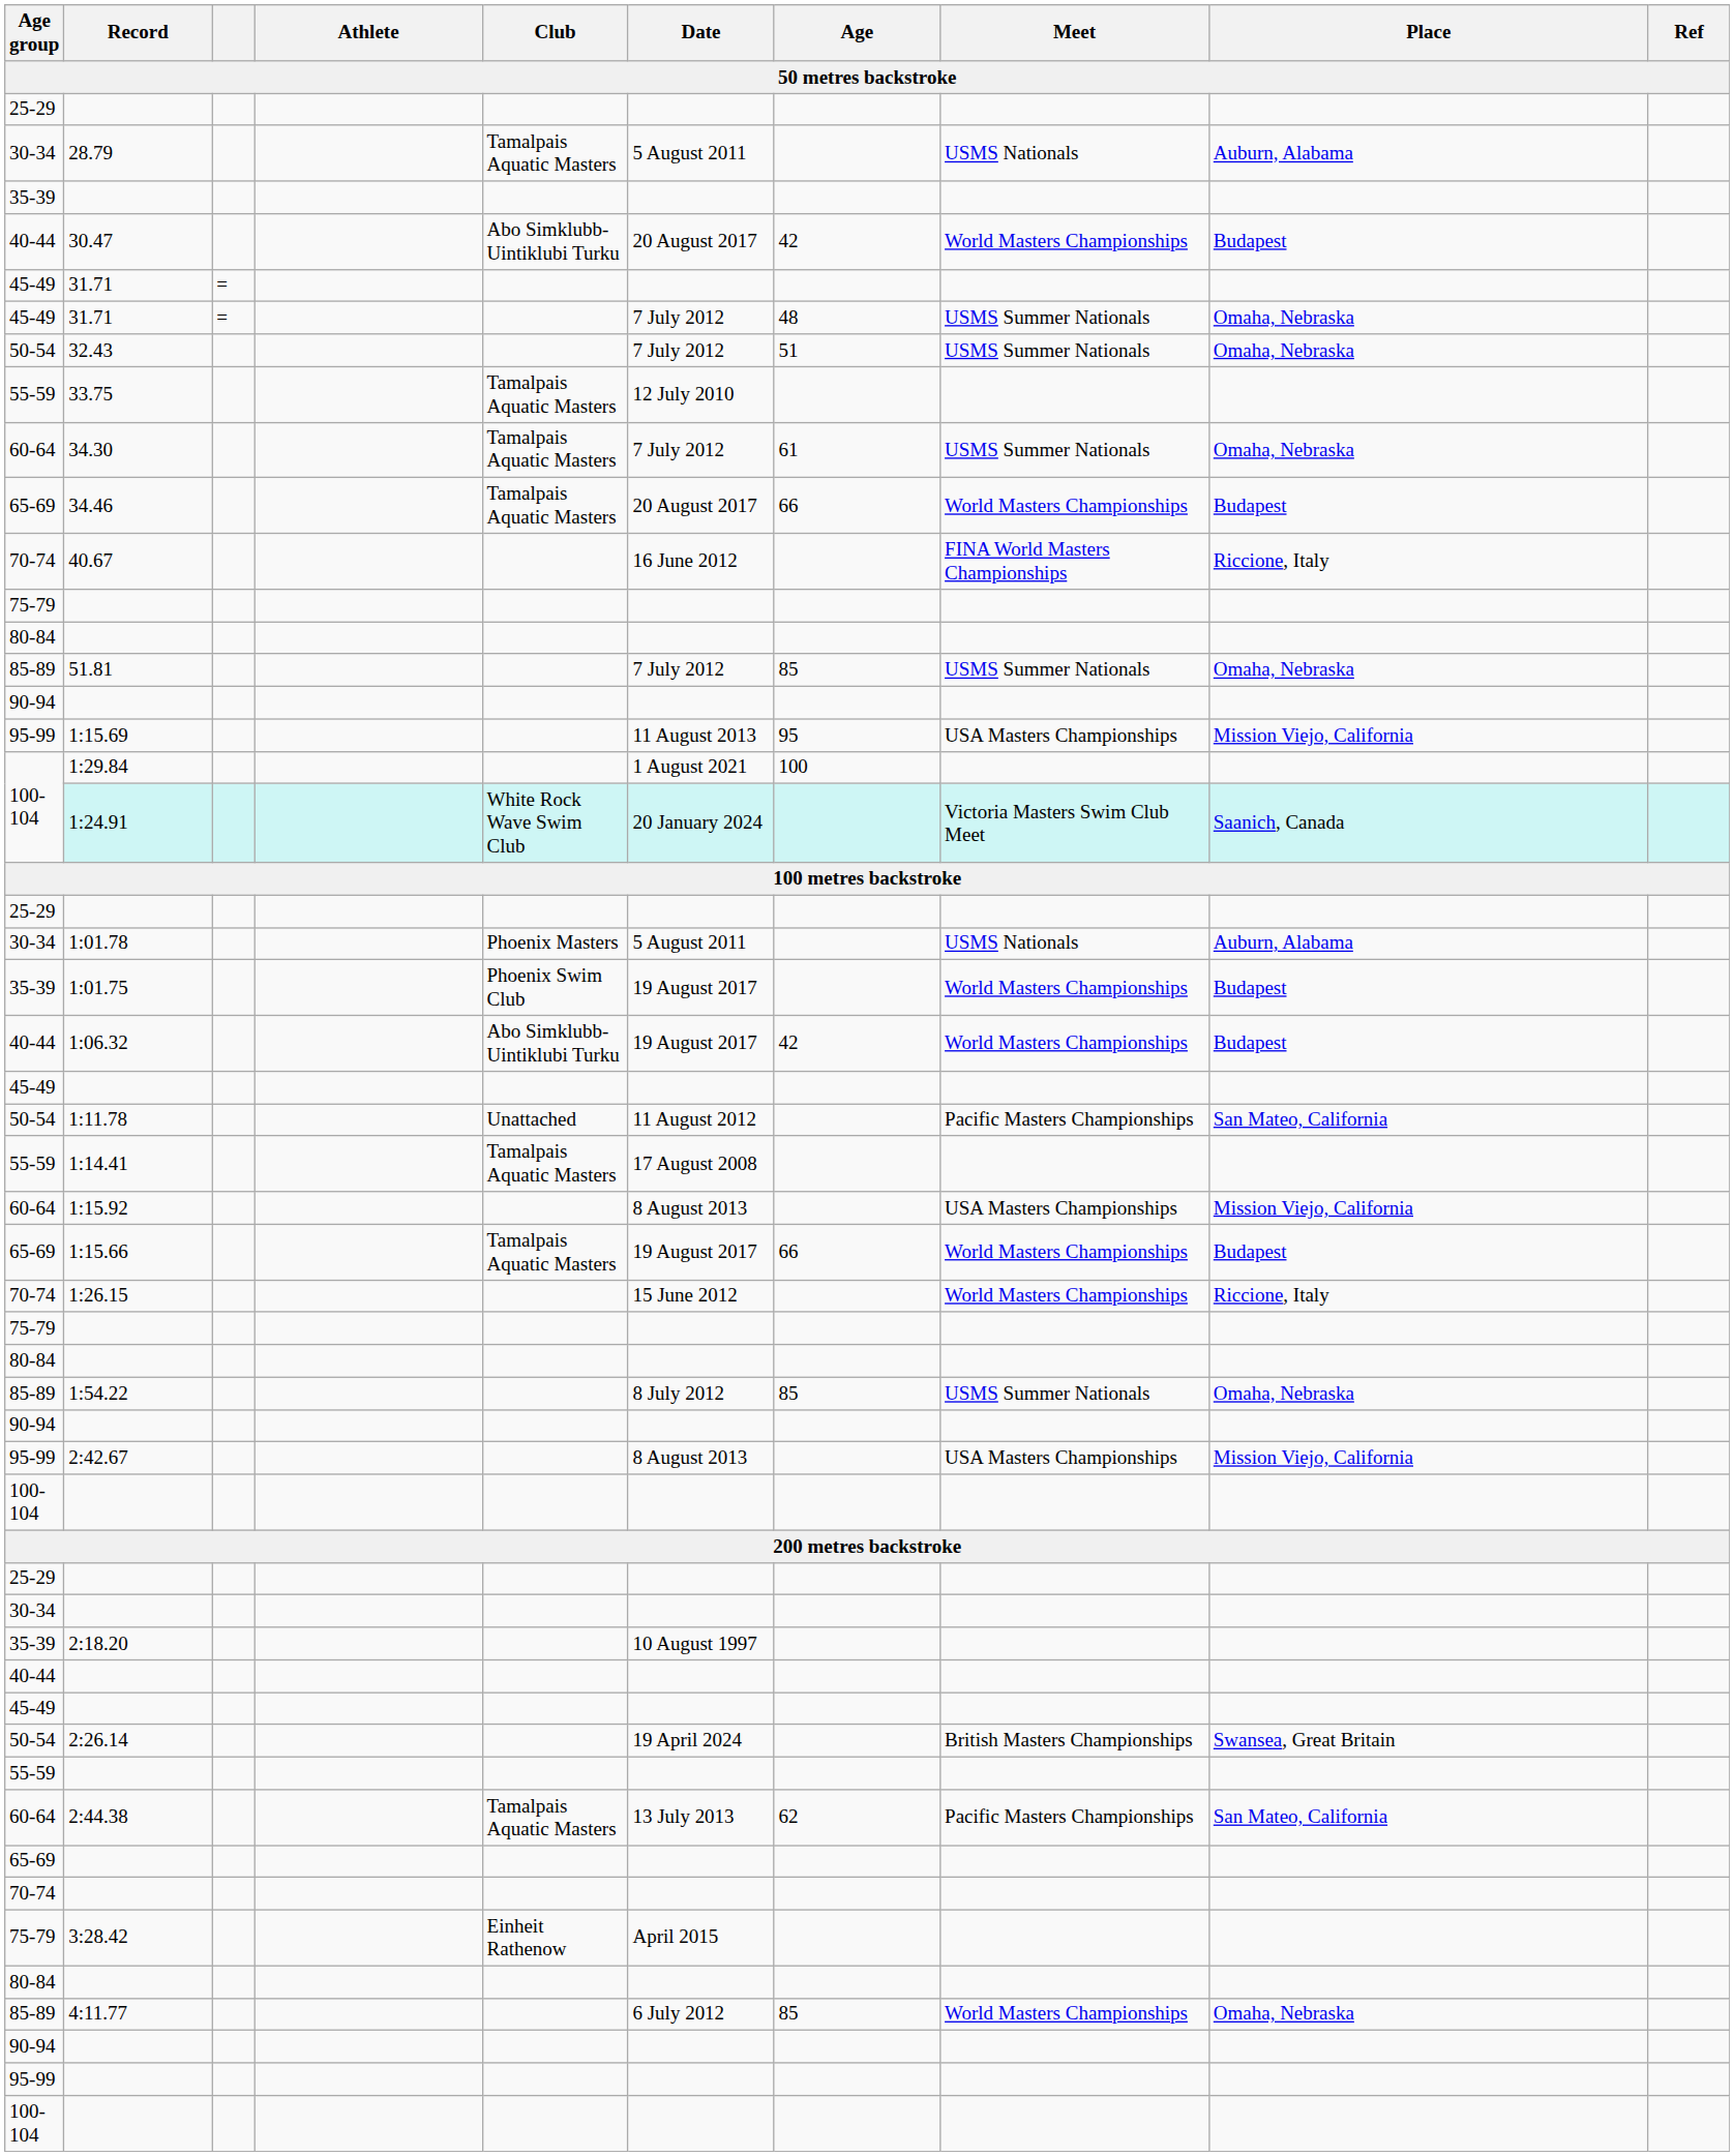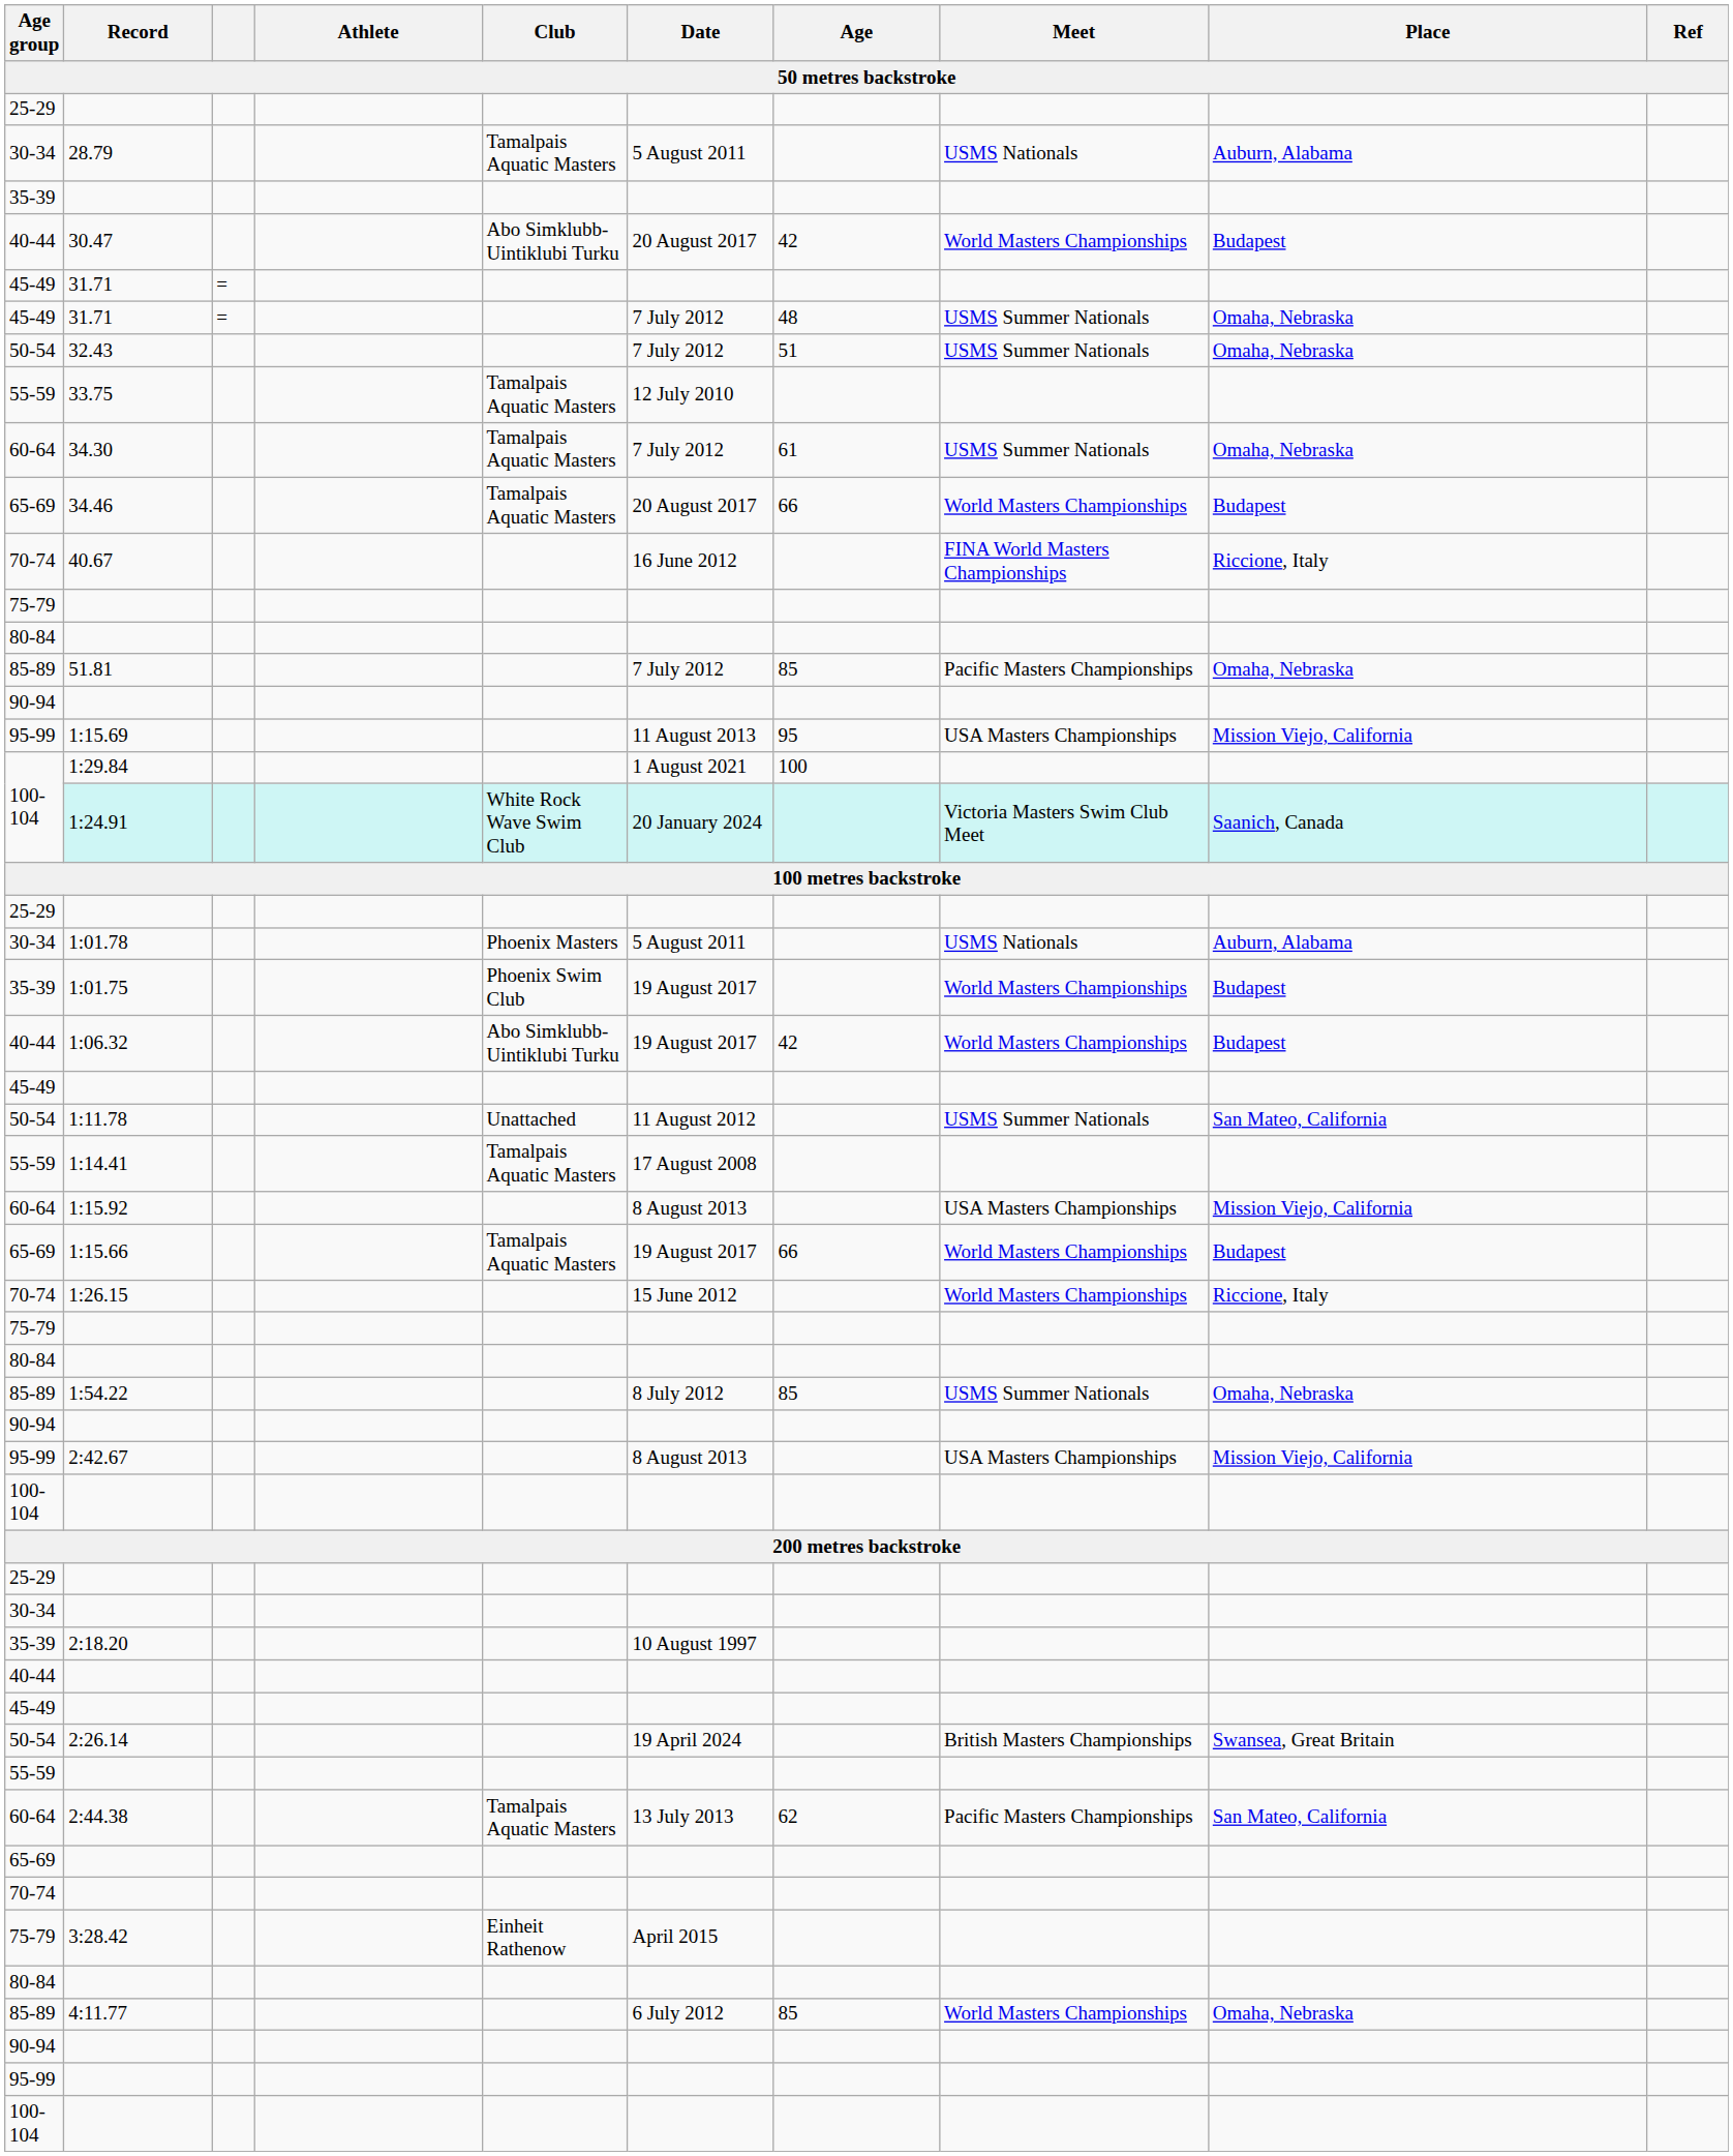 <table class="wikitable" style="font-size:90%; width: 100%;">
 <tr>
 <th width="30px">Age group</th>
 <th>Record</th>
 <th></th>
 <th width="160px">Athlete</th>
 <th width="100px">Club</th>
 <th width="100px">Date</th>
 <th width="115px">Age</th>
 <th width="190px">Meet</th>
 <th>Place</th>
 <th>Ref</th>
 </tr>
 <tr style="background:#f0f0f0;">
 <td colspan=10 align=center><strong>50 metres backstroke</strong></td>
 </tr>
 <tr>
 <td>25-29</td>
 <td></td>
 <td></td>
 <td></td>
 <td></td>
 <td></td>
 <td></td>
 <td></td>
 <td></td>
 <td></td>
 </tr>
 <tr>
 <td>30-34</td>
 <td>28.79</td>
 <td></td>
 <td></td>
 <td>Tamalpais Aquatic Masters</td>
 <td>5 August 2011</td>
 <td></td>
 <td><a href='#'>USMS</a> Nationals</td>
 <td><a href='#'>Auburn, Alabama</a></td>
 <td></td>
 </tr>
 <tr>
 <td>35-39</td>
 <td></td>
 <td></td>
 <td></td>
 <td></td>
 <td></td>
 <td></td>
 <td></td>
 <td></td>
 <td></td>
 </tr>
 <tr>
 <td>40-44</td>
 <td>30.47</td>
 <td></td>
 <td></td>
 <td>Abo Simklubb-Uintiklubi Turku</td>
 <td>20 August 2017</td>
 <td>42</td>
 <td><a href='#'>World Masters Championships</a></td>
 <td><a href='#'>Budapest</a></td>
 <td></td>
 </tr>
 <tr>
 <td>45-49</td>
 <td>31.71</td>
 <td>=</td>
 <td></td>
 <td></td>
 <td></td>
 <td></td>
 <td></td>
 <td></td>
 <td></td>
 </tr>
 <tr>
 <td>45-49</td>
 <td>31.71</td>
 <td>=</td>
 <td></td>
 <td></td>
 <td>7 July 2012</td>
 <td>48</td>
 <td><a href='#'>USMS</a> Summer Nationals</td>
 <td><a href='#'>Omaha, Nebraska</a></td>
 <td></td>
 </tr>
 <tr>
 <td>50-54</td>
 <td>32.43</td>
 <td></td>
 <td></td>
 <td></td>
 <td>7 July 2012</td>
 <td>51</td>
 <td><a href='#'>USMS</a> Summer Nationals</td>
 <td><a href='#'>Omaha, Nebraska</a></td>
 <td></td>
 </tr>
 <tr>
 <td>55-59</td>
 <td>33.75</td>
 <td></td>
 <td></td>
 <td>Tamalpais Aquatic Masters</td>
 <td>12 July 2010</td>
 <td></td>
 <td></td>
 <td></td>
 <td></td>
 </tr>
 <tr>
 <td>60-64</td>
 <td>34.30</td>
 <td></td>
 <td></td>
 <td>Tamalpais Aquatic Masters</td>
 <td>7 July 2012</td>
 <td>61</td>
 <td><a href='#'>USMS</a> Summer Nationals</td>
 <td><a href='#'>Omaha, Nebraska</a></td>
 <td></td>
 </tr>
 <tr>
 <td>65-69</td>
 <td>34.46</td>
 <td></td>
 <td></td>
 <td>Tamalpais Aquatic Masters</td>
 <td>20 August 2017</td>
 <td>66</td>
 <td><a href='#'>World Masters Championships</a></td>
 <td><a href='#'>Budapest</a></td>
 <td></td>
 </tr>
 <tr>
 <td>70-74</td>
 <td>40.67</td>
 <td></td>
 <td></td>
 <td></td>
 <td>16 June 2012</td>
 <td></td>
 <td><a href='#'>FINA World Masters Championships</a></td>
 <td><a href='#'>Riccione</a>, Italy</td>
 <td></td>
 </tr>
 <tr>
 <td>75-79</td>
 <td></td>
 <td></td>
 <td></td>
 <td></td>
 <td></td>
 <td></td>
 <td></td>
 <td></td>
 <td></td>
 </tr>
 <tr>
 <td>80-84</td>
 <td></td>
 <td></td>
 <td></td>
 <td></td>
 <td></td>
 <td></td>
 <td></td>
 <td></td>
 <td></td>
 </tr>
 <tr>
 <td>85-89</td>
 <td>51.81</td>
 <td></td>
 <td></td>
 <td></td>
 <td>7 July 2012</td>
 <td>85</td>
-<td><a href='#'>USMS</a> Summer Nationals</td>
+<td>Pacific Masters Championships</td>
 <td><a href='#'>Omaha, Nebraska</a></td>
 <td></td>
 </tr>
 <tr>
 <td>90-94</td>
 <td></td>
 <td></td>
 <td></td>
 <td></td>
 <td></td>
 <td></td>
 <td></td>
 <td></td>
 <td></td>
 </tr>
 <tr>
 <td>95-99</td>
 <td>1:15.69</td>
 <td></td>
 <td></td>
 <td></td>
 <td>11 August 2013</td>
 <td>95</td>
 <td>USA Masters Championships</td>
 <td><a href='#'>Mission Viejo, California</a></td>
 <td></td>
 </tr>
 <tr>
 <td rowspan=2>100-104</td>
 <td>1:29.84</td>
 <td></td>
 <td></td>
 <td></td>
 <td>1 August 2021</td>
 <td>100</td>
 <td></td>
 <td></td>
 <td></td>
 </tr>
 <tr bgcolor=#CEF6F5>
 <td>1:24.91</td>
 <td></td>
 <td></td>
 <td>White Rock Wave Swim Club</td>
 <td>20 January 2024</td>
 <td></td>
 <td>Victoria Masters Swim Club Meet</td>
 <td><a href='#'>Saanich</a>, Canada</td>
 <td></td>
 </tr>
 <tr style="background:#f0f0f0;">
 <td colspan=10 align=center><strong>100 metres backstroke</strong></td>
 </tr>
 <tr>
 <td>25-29</td>
 <td></td>
 <td></td>
 <td></td>
 <td></td>
 <td></td>
 <td></td>
 <td></td>
 <td></td>
 <td></td>
 </tr>
 <tr>
 <td>30-34</td>
 <td>1:01.78</td>
 <td></td>
 <td></td>
 <td>Phoenix Masters</td>
 <td>5 August 2011</td>
 <td></td>
 <td><a href='#'>USMS</a> Nationals</td>
 <td><a href='#'>Auburn, Alabama</a></td>
 <td></td>
 </tr>
 <tr>
 <td>35-39</td>
 <td>1:01.75</td>
 <td></td>
 <td></td>
 <td>Phoenix Swim Club</td>
 <td>19 August 2017</td>
 <td></td>
 <td><a href='#'>World Masters Championships</a></td>
 <td><a href='#'>Budapest</a></td>
 <td></td>
 </tr>
 <tr>
 <td>40-44</td>
 <td>1:06.32</td>
 <td></td>
 <td></td>
 <td>Abo Simklubb-Uintiklubi Turku</td>
 <td>19 August 2017</td>
 <td>42</td>
 <td><a href='#'>World Masters Championships</a></td>
 <td><a href='#'>Budapest</a></td>
 <td></td>
 </tr>
 <tr>
 <td>45-49</td>
 <td></td>
 <td></td>
 <td></td>
 <td></td>
 <td></td>
 <td></td>
 <td></td>
 <td></td>
 <td></td>
 </tr>
 <tr>
 <td>50-54</td>
 <td>1:11.78</td>
 <td></td>
 <td></td>
 <td>Unattached</td>
 <td>11 August 2012</td>
 <td></td>
-<td>Pacific Masters Championships</td>
+<td><a href='#'>USMS</a> Summer Nationals</td>
 <td><a href='#'>San Mateo, California</a></td>
 <td></td>
 </tr>
 <tr>
 <td>55-59</td>
 <td>1:14.41</td>
 <td></td>
 <td></td>
 <td>Tamalpais Aquatic Masters</td>
 <td>17 August 2008</td>
 <td></td>
 <td></td>
 <td></td>
 <td></td>
 </tr>
 <tr>
 <td>60-64</td>
 <td>1:15.92</td>
 <td></td>
 <td></td>
 <td></td>
 <td>8 August 2013</td>
 <td></td>
 <td>USA Masters Championships</td>
 <td><a href='#'>Mission Viejo, California</a></td>
 <td></td>
 </tr>
 <tr>
 <td>65-69</td>
 <td>1:15.66</td>
 <td></td>
 <td></td>
 <td>Tamalpais Aquatic Masters</td>
 <td>19 August 2017</td>
 <td>66</td>
 <td><a href='#'>World Masters Championships</a></td>
 <td><a href='#'>Budapest</a></td>
 <td></td>
 </tr>
 <tr>
 <td>70-74</td>
 <td>1:26.15</td>
 <td></td>
 <td></td>
 <td></td>
 <td>15 June 2012</td>
 <td></td>
 <td><a href='#'>World Masters Championships</a></td>
 <td><a href='#'>Riccione</a>, Italy</td>
 <td></td>
 </tr>
 <tr>
 <td>75-79</td>
 <td></td>
 <td></td>
 <td></td>
 <td></td>
 <td></td>
 <td></td>
 <td></td>
 <td></td>
 <td></td>
 </tr>
 <tr>
 <td>80-84</td>
 <td></td>
 <td></td>
 <td></td>
 <td></td>
 <td></td>
 <td></td>
 <td></td>
 <td></td>
 <td></td>
 </tr>
 <tr>
 <td>85-89</td>
 <td>1:54.22</td>
 <td></td>
 <td></td>
 <td></td>
 <td>8 July 2012</td>
 <td>85</td>
 <td><a href='#'>USMS</a> Summer Nationals</td>
 <td><a href='#'>Omaha, Nebraska</a></td>
 <td></td>
 </tr>
 <tr>
 <td>90-94</td>
 <td></td>
 <td></td>
 <td></td>
 <td></td>
 <td></td>
 <td></td>
 <td></td>
 <td></td>
 <td></td>
 </tr>
 <tr>
 <td>95-99</td>
 <td>2:42.67</td>
 <td></td>
 <td></td>
 <td></td>
 <td>8 August 2013</td>
 <td></td>
 <td>USA Masters Championships</td>
 <td><a href='#'>Mission Viejo, California</a></td>
 <td></td>
 </tr>
 <tr>
 <td>100-104</td>
 <td></td>
 <td></td>
 <td></td>
 <td></td>
 <td></td>
 <td></td>
 <td></td>
 <td></td>
 <td></td>
 </tr>
 <tr style="background:#f0f0f0;">
 <td colspan=10 align=center><strong>200 metres backstroke</strong></td>
 </tr>
 <tr>
 <td>25-29</td>
 <td></td>
 <td></td>
 <td></td>
 <td></td>
 <td></td>
 <td></td>
 <td></td>
 <td></td>
 <td></td>
 </tr>
 <tr>
 <td>30-34</td>
 <td></td>
 <td></td>
 <td></td>
 <td></td>
 <td></td>
 <td></td>
 <td></td>
 <td></td>
 <td></td>
 </tr>
 <tr>
 <td>35-39</td>
 <td>2:18.20</td>
 <td></td>
 <td></td>
 <td></td>
 <td>10 August 1997</td>
 <td></td>
 <td></td>
 <td></td>
 <td></td>
 </tr>
 <tr>
 <td>40-44</td>
 <td></td>
 <td></td>
 <td></td>
 <td></td>
 <td></td>
 <td></td>
 <td></td>
 <td></td>
 <td></td>
 </tr>
 <tr>
 <td>45-49</td>
 <td></td>
 <td></td>
 <td></td>
 <td></td>
 <td></td>
 <td></td>
 <td></td>
 <td></td>
 <td></td>
 </tr>
 <tr>
 <td>50-54</td>
 <td>2:26.14</td>
 <td></td>
 <td></td>
 <td></td>
 <td>19 April 2024</td>
 <td></td>
 <td>British Masters Championships</td>
 <td><a href='#'>Swansea</a>, Great Britain</td>
 <td></td>
 </tr>
 <tr>
 <td>55-59</td>
 <td></td>
 <td></td>
 <td></td>
 <td></td>
 <td></td>
 <td></td>
 <td></td>
 <td></td>
 </tr>
 <tr>
 <td>60-64</td>
 <td>2:44.38</td>
 <td></td>
 <td></td>
 <td>Tamalpais Aquatic Masters</td>
 <td>13 July 2013</td>
 <td>62</td>
 <td>Pacific Masters Championships</td>
 <td><a href='#'>San Mateo, California</a></td>
 <td></td>
 </tr>
 <tr>
 <td>65-69</td>
 <td></td>
 <td></td>
 <td></td>
 <td></td>
 <td></td>
 <td></td>
 <td></td>
 <td></td>
 <td></td>
 </tr>
 <tr>
 <td>70-74</td>
 <td></td>
 <td></td>
 <td></td>
 <td></td>
 <td></td>
 <td></td>
 <td></td>
 <td></td>
 <td></td>
 </tr>
 <tr>
 <td>75-79</td>
 <td>3:28.42</td>
 <td></td>
 <td></td>
 <td>Einheit Rathenow</td>
 <td>April 2015</td>
 <td></td>
 <td></td>
 <td></td>
 <td></td>
 </tr>
 <tr>
 <td>80-84</td>
 <td></td>
 <td></td>
 <td></td>
 <td></td>
 <td></td>
 <td></td>
 <td></td>
 <td></td>
 <td></td>
 </tr>
 <tr>
 <td>85-89</td>
 <td>4:11.77</td>
 <td></td>
 <td></td>
 <td></td>
 <td>6 July 2012</td>
 <td>85</td>
 <td><a href='#'>World Masters Championships</a></td>
 <td><a href='#'>Omaha, Nebraska</a></td>
 <td></td>
 </tr>
 <tr>
 <td>90-94</td>
 <td></td>
 <td></td>
 <td></td>
 <td></td>
 <td></td>
 <td></td>
 <td></td>
 <td></td>
 <td></td>
 </tr>
 <tr>
 <td>95-99</td>
 <td></td>
 <td></td>
 <td></td>
 <td></td>
 <td></td>
 <td></td>
 <td></td>
 <td></td>
 <td></td>
 </tr>
 <tr>
 <td>100-104</td>
 <td></td>
 <td></td>
 <td></td>
 <td></td>
 <td></td>
 <td></td>
 <td></td>
 <td></td>
 <td></td>
 </tr>
 </table>
